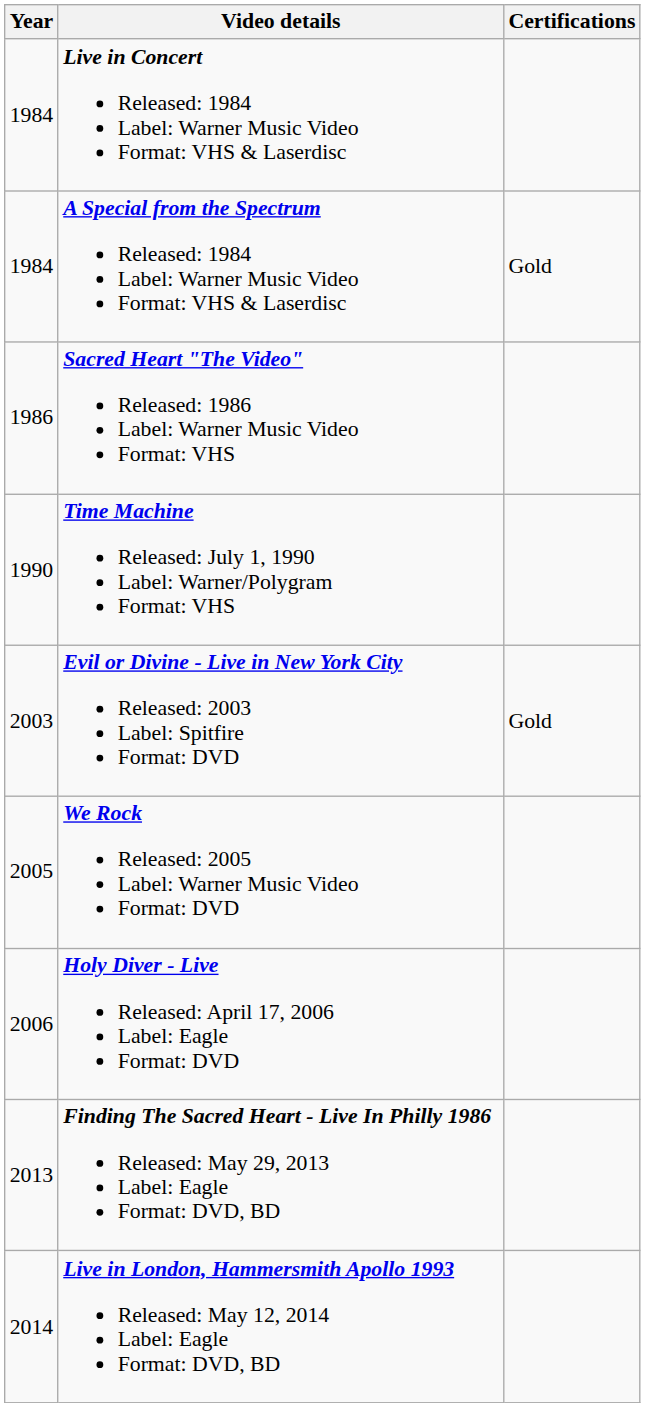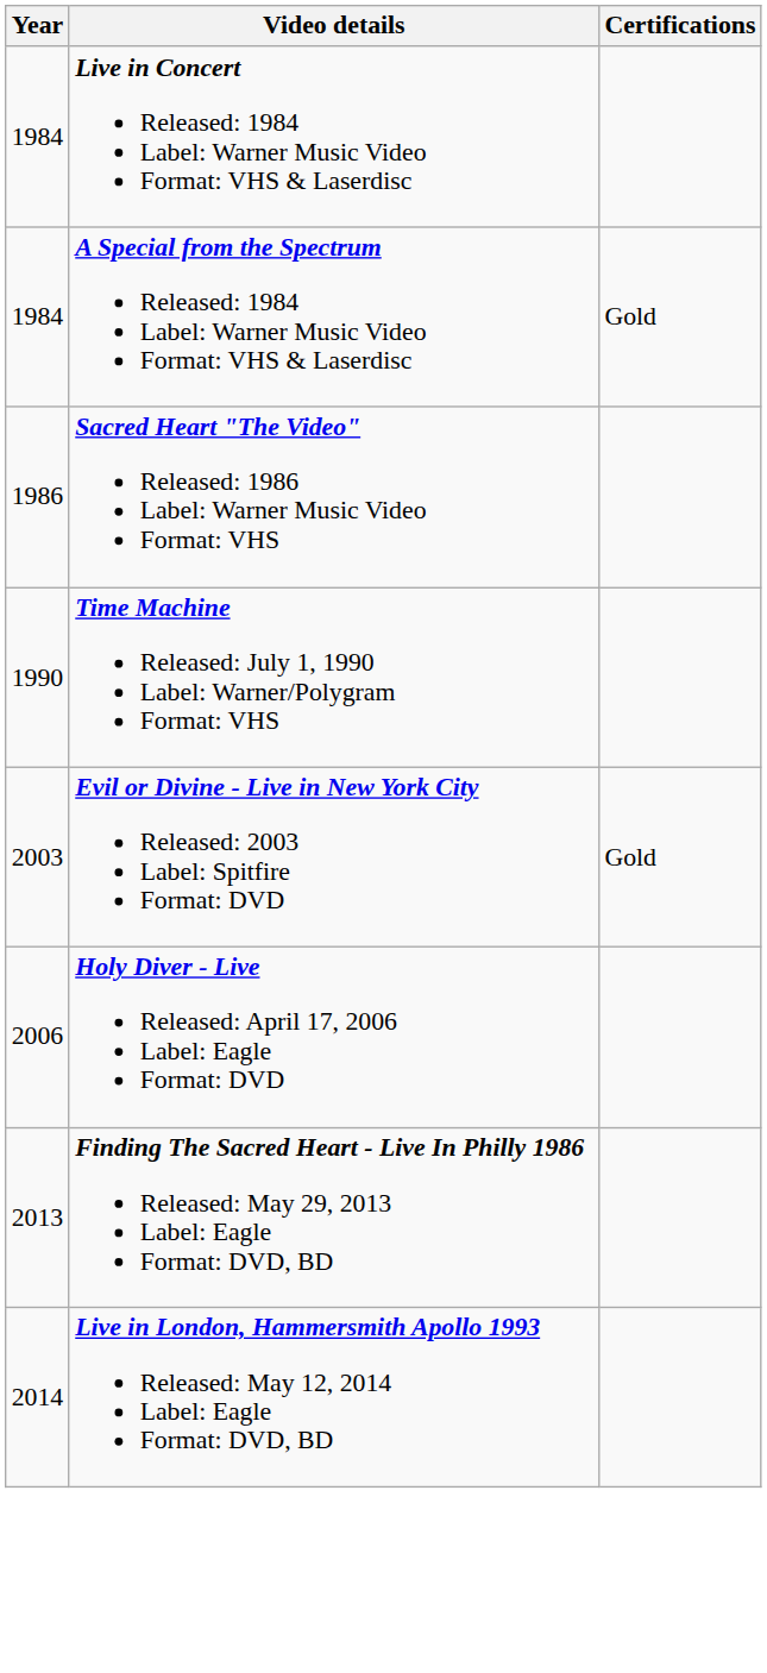 <table class="wikitable">
 <tr>
 <th>Year</th>
 <th style="width:20em">Video details</th>
 <th>Certifications</th>
 </tr>
 <tr>
 <td>1984</td>
 <td><strong><em>Live in Concert</em></strong><br><ul><li>Released: 1984</li><li>Label: Warner Music Video</li><li>Format: VHS & Laserdisc</li></ul></td>
 <td></td>
 </tr>
 <tr>
 <td>1984</td>
 <td><strong><em><a href='#'>A Special from the Spectrum</a></em></strong><br><ul><li>Released: 1984</li><li>Label: Warner Music Video</li><li>Format: VHS & Laserdisc</li></ul></td>
 <td>Gold</td>
 </tr>
 <tr>
 <td>1986</td>
 <td><strong><em><a href='#'>Sacred Heart "The Video"</a></em></strong><br><ul><li>Released: 1986</li><li>Label: Warner Music Video</li><li>Format: VHS</li></ul></td>
 <td></td>
 </tr>
 <tr>
 <td>1990</td>
 <td><strong><em><a href='#'>Time Machine</a></em></strong><br><ul><li>Released: July 1, 1990</li><li>Label: Warner/Polygram</li><li>Format: VHS</li></ul></td>
 <td></td>
 </tr>
 <tr>
 <td>2003</td>
 <td><strong><em><a href='#'>Evil or Divine - Live in New York City</a></em></strong><br><ul><li>Released: 2003</li><li>Label: Spitfire</li><li>Format: DVD</li></ul></td>
 <td>Gold</td>
 </tr>
 <tr>
-<td>2005</td>
-<td><strong><em><a href='#'>We Rock</a></em></strong><br><ul><li>Released: 2005</li><li>Label: Warner Music Video</li><li>Format: DVD</li></ul></td>
-<td></td>
-</tr>
-<tr>
 <td>2006</td>
 <td><strong><em><a href='#'>Holy Diver - Live</a></em></strong><br><ul><li>Released: April 17, 2006</li><li>Label: Eagle</li><li>Format: DVD</li></ul></td>
 <td></td>
 </tr>
 <tr>
 <td>2013</td>
 <td><strong><em>Finding The Sacred Heart - Live In Philly 1986</em></strong><br><ul><li>Released: May 29, 2013</li><li>Label: Eagle</li><li>Format: DVD, BD</li></ul></td>
 <td></td>
 </tr>
 <tr>
 <td>2014</td>
 <td><strong><em><a href='#'>Live in London, Hammersmith Apollo 1993</a></em></strong><br><ul><li>Released: May 12, 2014</li><li>Label: Eagle</li><li>Format: DVD, BD</li></ul></td>
 <td></td>
 </tr>
 </table>
